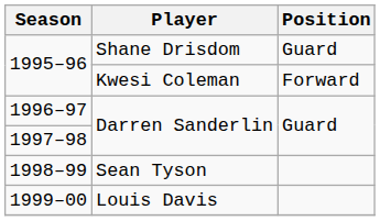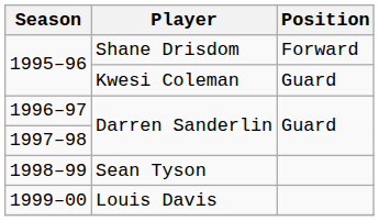 <table class="wikitable">
 <tr>
 <th>Season</th>
 <th>Player</th>
 <th>Position</th>
 </tr>
 <tr>
 <td rowspan="2">1995–96</td>
 <td>Shane Drisdom</td>
-<td>Guard</td>
+<td>Forward</td>
 </tr>
 <tr>
 <td>Kwesi Coleman</td>
-<td>Forward</td>
+<td>Guard</td>
 </tr>
 <tr>
 <td>1996–97</td>
 <td rowspan="2">Darren Sanderlin</td>
 <td rowspan="2">Guard</td>
 </tr>
 <tr>
 <td>1997–98</td>
 </tr>
 <tr>
 <td>1998–99</td>
 <td>Sean Tyson</td>
 <td></td>
 </tr>
 <tr>
 <td>1999–00</td>
 <td>Louis Davis</td>
 <td></td>
 </tr>
 <tr>
 </tr>
 </table>
